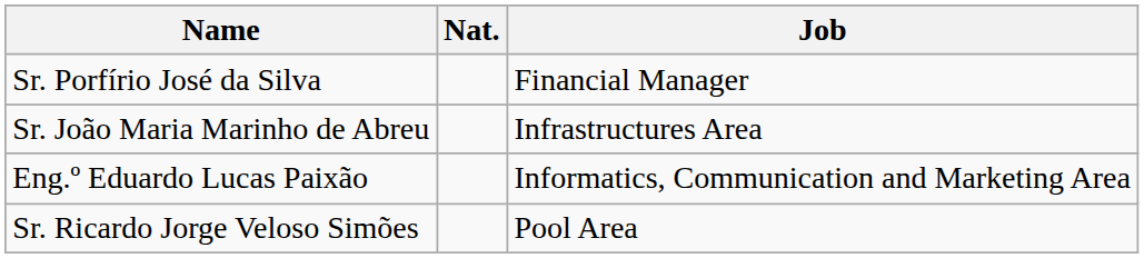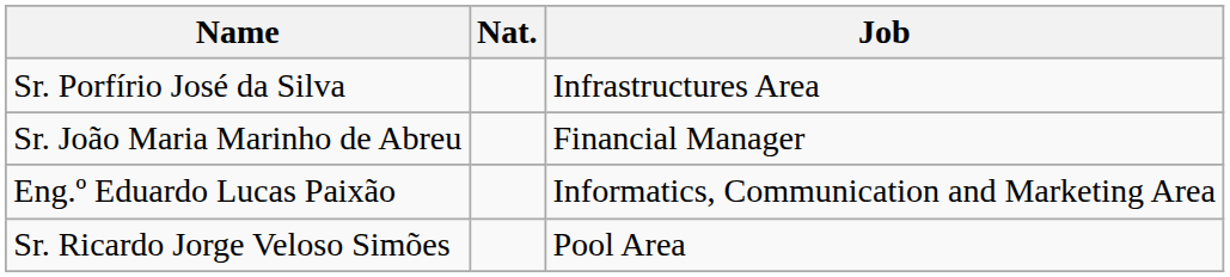 <table class="wikitable">
 <tr>
 <th>Name</th>
 <th>Nat.</th>
 <th>Job</th>
 </tr>
 <tr>
 <td>Sr. Porfírio José da Silva</td>
 <td></td>
-<td>Financial Manager</td>
+<td>Infrastructures Area</td>
 </tr>
 <tr>
 <td>Sr. João Maria Marinho de Abreu</td>
 <td></td>
-<td>Infrastructures Area</td>
+<td>Financial Manager</td>
 </tr>
 <tr>
 <td>Eng.º Eduardo Lucas Paixão</td>
 <td></td>
 <td>Informatics, Communication and Marketing Area</td>
 </tr>
 <tr>
 <td>Sr. Ricardo Jorge Veloso Simões</td>
 <td></td>
 <td>Pool Area</td>
 </tr>
 </table>
